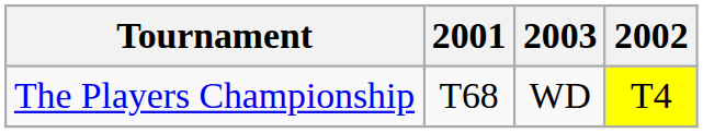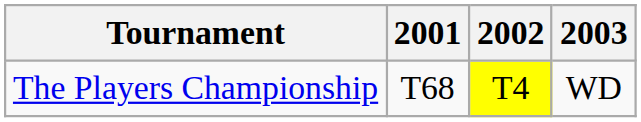 <table class="wikitable" style="font-size:95%;text-align:center;">
 <tr>
 <th>Tournament</th>
 <th>2001</th>
+<th>2002</th>
 <th>2003</th>
-<th>2002</th>
 </tr>
 <tr>
 <td align=left><a href='#'>The Players Championship</a></td>
 <td>T68</td>
+<td style="background:yellow;">T4</td>
 <td>WD</td>
-<td style="background:yellow;">T4</td>
 </tr>
 </table>
